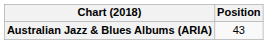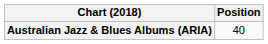 <table class="wikitable plainrowheaders" style="text-align:center">
 <tr>
 <th scope="col">Chart (2018)</th>
 <th scope="col">Position</th>
 </tr>
 <tr>
 <th scope="row">Australian Jazz & Blues Albums (ARIA)</th>
-<td>43</td>
+<td>40</td>
 </tr>
 </table>
